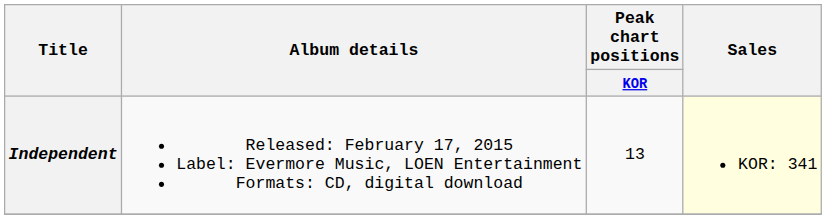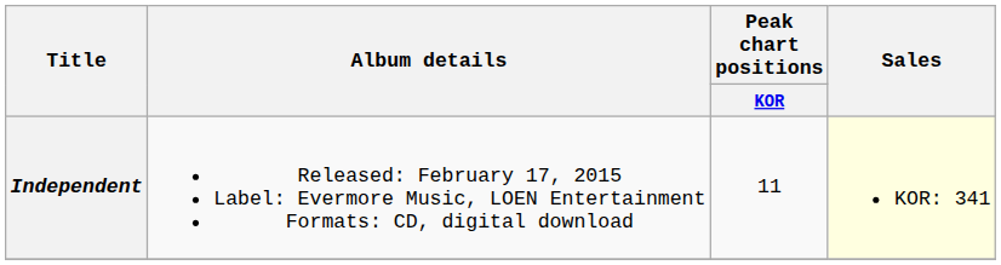 <table class="wikitable plainrowheaders" style="text-align:center;">
 <tr>
 <th scope="col" rowspan="2">Title</th>
 <th scope="col" rowspan="2">Album details</th>
 <th scope="col" colspan="1" style="width:5em;">Peak chart positions</th>
 <th scope="col" rowspan="2">Sales</th>
 </tr>
 <tr>
 <th><small><a href='#'>KOR</a></small><br></th>
 </tr>
 <tr>
 <th scope="row"><em>Independent</em></th>
 <td><br><ul><li>Released: February 17, 2015</li><li>Label: Evermore Music, LOEN Entertainment</li><li>Formats: CD, digital download</li></ul></td>
-<td>13</td>
+<td>11</td>
 <td style="background: lightyellow;"><br><ul><li>KOR: 341</li></ul></td>
 </tr>
 <tr>
 </tr>
 </table>
